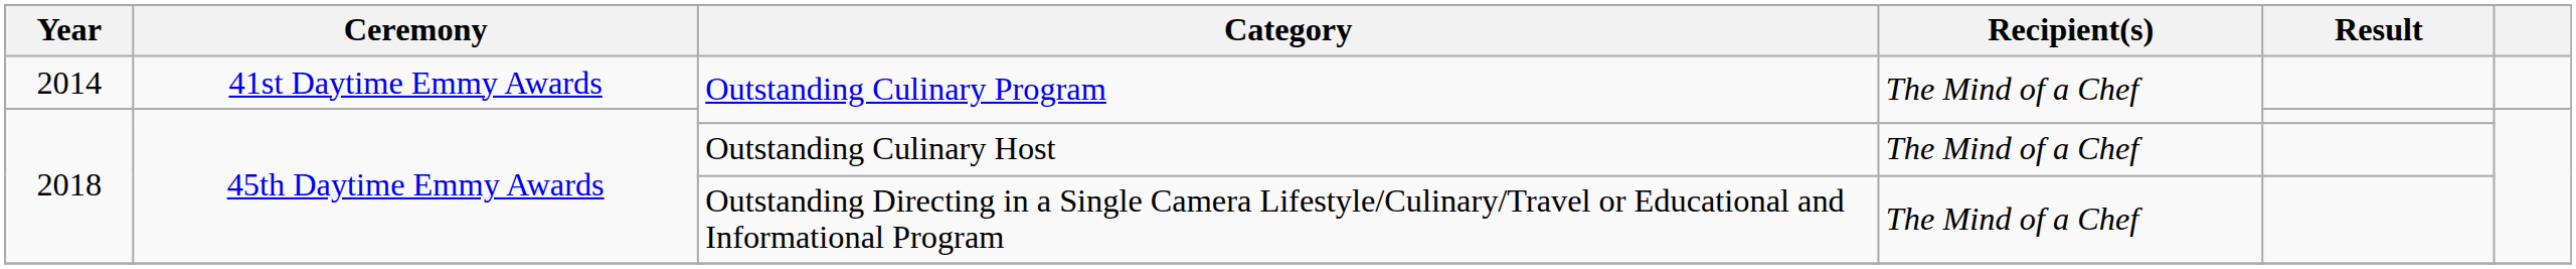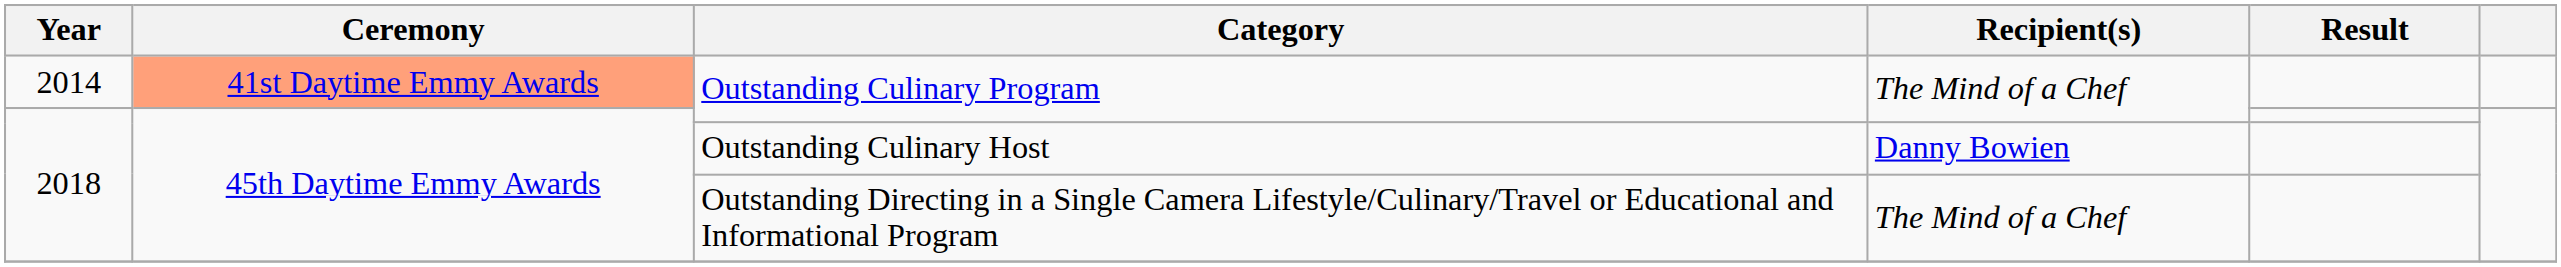 <table class="wikitable sortable plainrowheaders" style="width:100%;">
 <tr>
 <th scope="col" width="5%">Year</th>
 <th scope="col" width="22%">Ceremony</th>
 <th scope="col" width="46%">Category</th>
 <th scope="col" width="15%">Recipient(s)</th>
 <th scope="col" width="9%">Result</th>
 <th scope="col" width="3%" class="unsortable"></th>
 </tr>
 <tr>
 <td align="center">2014</td>
-<td align="center"><a href='#'>41st Daytime Emmy Awards</a></td>
+<td align="center" style="background: lightsalmon;"><a href='#'>41st Daytime Emmy Awards</a></td>
 <td rowspan=2><a href='#'>Outstanding Culinary Program</a></td>
 <td rowspan=2><em>The Mind of a Chef</em></td>
 <td></td>
 <td align="center"></td>
 </tr>
 <tr>
 <td rowspan="3" align="center">2018</td>
 <td rowspan="3" align="center"><a href='#'>45th Daytime Emmy Awards</a></td>
 <td></td>
 <td rowspan="3" align="center"></td>
 </tr>
 <tr>
 <td>Outstanding Culinary Host</td>
-<td><em>The Mind of a Chef</em></td>
+<td><a href='#'>Danny Bowien</a></td>
 <td></td>
 </tr>
 <tr>
 <td>Outstanding Directing in a Single Camera Lifestyle/Culinary/Travel or Educational and Informational Program</td>
 <td><em>The Mind of a Chef</em></td>
 <td></td>
 </tr>
 <tr>
 </tr>
 </table>
